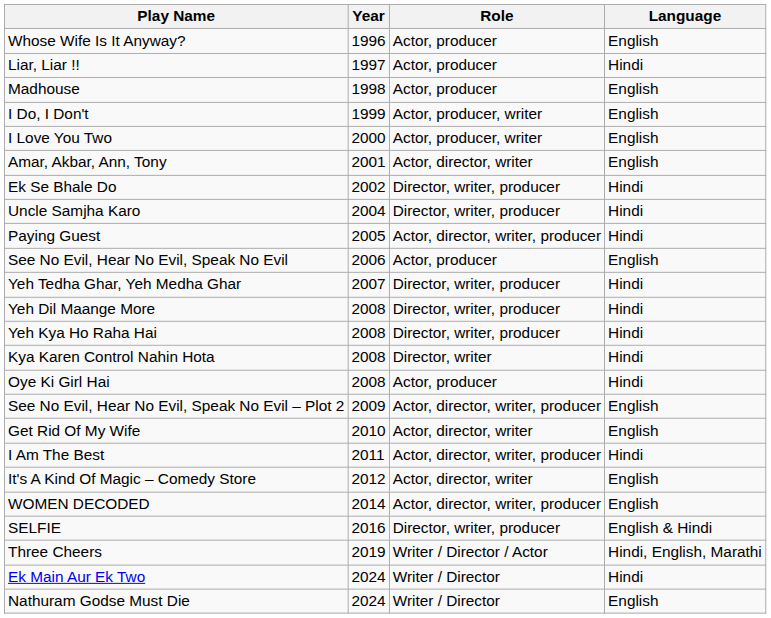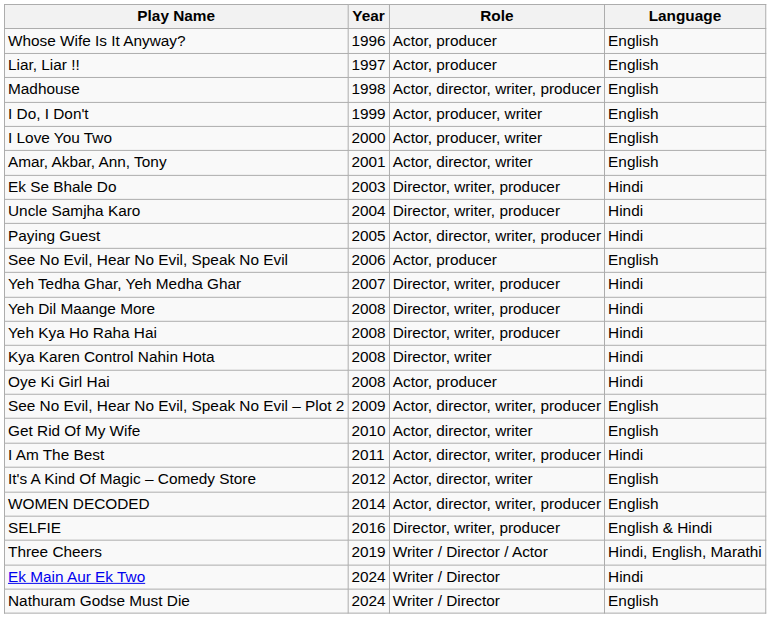 <table class="wikitable">
 <tr>
 <th>Play Name</th>
 <th>Year</th>
 <th>Role</th>
 <th>Language</th>
 </tr>
 <tr>
 <td>Whose Wife Is It Anyway?</td>
 <td>1996</td>
 <td>Actor, producer</td>
 <td>English</td>
 </tr>
 <tr>
 <td>Liar, Liar !!</td>
 <td>1997</td>
 <td>Actor, producer</td>
-<td>Hindi</td>
+<td>English</td>
 </tr>
 <tr>
 <td>Madhouse</td>
 <td>1998</td>
-<td>Actor, producer</td>
+<td>Actor, director, writer, producer</td>
 <td>English</td>
 </tr>
 <tr>
 <td>I Do, I Don't</td>
 <td>1999</td>
 <td>Actor, producer, writer</td>
 <td>English</td>
 </tr>
 <tr>
 <td>I Love You Two</td>
 <td>2000</td>
 <td>Actor, producer, writer</td>
 <td>English</td>
 </tr>
 <tr>
 <td>Amar, Akbar, Ann, Tony</td>
 <td>2001</td>
 <td>Actor, director, writer</td>
 <td>English</td>
 </tr>
 <tr>
 <td>Ek Se Bhale Do</td>
-<td>2002</td>
+<td>2003</td>
 <td>Director, writer, producer</td>
 <td>Hindi</td>
 </tr>
 <tr>
 <td>Uncle Samjha Karo</td>
 <td>2004</td>
 <td>Director, writer, producer</td>
 <td>Hindi</td>
 </tr>
 <tr>
 <td>Paying Guest</td>
 <td>2005</td>
 <td>Actor, director, writer, producer</td>
 <td>Hindi</td>
 </tr>
 <tr>
 <td>See No Evil, Hear No Evil, Speak No Evil</td>
 <td>2006</td>
 <td>Actor, producer</td>
 <td>English</td>
 </tr>
 <tr>
 <td>Yeh Tedha Ghar, Yeh Medha Ghar</td>
 <td>2007</td>
 <td>Director, writer, producer</td>
 <td>Hindi</td>
 </tr>
 <tr>
 <td>Yeh Dil Maange More</td>
 <td>2008</td>
 <td>Director, writer, producer</td>
 <td>Hindi</td>
 </tr>
 <tr>
 <td>Yeh Kya Ho Raha Hai</td>
 <td>2008</td>
 <td>Director, writer, producer</td>
 <td>Hindi</td>
 </tr>
 <tr>
 <td>Kya Karen Control Nahin Hota</td>
 <td>2008</td>
 <td>Director, writer</td>
 <td>Hindi</td>
 </tr>
 <tr>
 <td>Oye Ki Girl Hai</td>
 <td>2008</td>
 <td>Actor, producer</td>
 <td>Hindi</td>
 </tr>
 <tr>
 <td>See No Evil, Hear No Evil, Speak No Evil – Plot 2</td>
 <td>2009</td>
 <td>Actor, director, writer, producer</td>
 <td>English</td>
 </tr>
 <tr>
 <td>Get Rid Of My Wife</td>
 <td>2010</td>
 <td>Actor, director, writer</td>
 <td>English</td>
 </tr>
 <tr>
 <td>I Am The Best</td>
 <td>2011</td>
 <td>Actor, director, writer, producer</td>
 <td>Hindi</td>
 </tr>
 <tr>
 <td>It's A Kind Of Magic – Comedy Store</td>
 <td>2012</td>
 <td>Actor, director, writer</td>
 <td>English</td>
 </tr>
 <tr>
 <td>WOMEN DECODED</td>
 <td>2014</td>
 <td>Actor, director, writer, producer</td>
 <td>English</td>
 </tr>
 <tr>
 <td>SELFIE</td>
 <td>2016</td>
 <td>Director, writer, producer</td>
 <td>English & Hindi</td>
 </tr>
 <tr>
 <td>Three Cheers</td>
 <td>2019</td>
 <td>Writer / Director / Actor</td>
 <td>Hindi, English, Marathi</td>
 </tr>
 <tr>
 <td><a href='#'>Ek Main Aur Ek Two</a></td>
 <td>2024</td>
 <td>Writer / Director</td>
 <td>Hindi</td>
 </tr>
 <tr>
 <td>Nathuram Godse Must Die</td>
 <td>2024</td>
 <td>Writer / Director</td>
 <td>English</td>
 </tr>
 </table>
